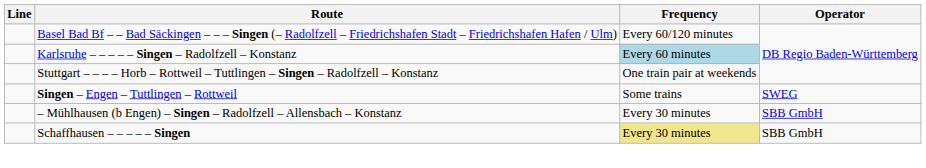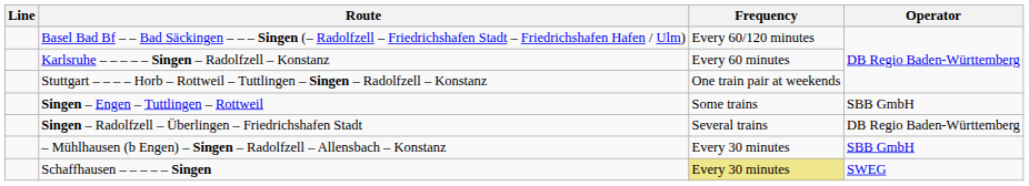 <table class="wikitable">
 <tr style="background-color:#e3e3e3;">
 <th>Line</th>
 <th>Route</th>
 <th>Frequency</th>
 <th>Operator</th>
 </tr>
 <tr>
 <td align="center"></td>
 <td><a href='#'>Basel Bad Bf</a> –  – <a href='#'>Bad Säckingen</a> –  –  – <strong>Singen</strong> (– <a href='#'>Radolfzell</a> – <a href='#'>Friedrichshafen Stadt</a> – <a href='#'>Friedrichshafen Hafen</a> / <a href='#'>Ulm</a>)</td>
 <td>Every 60/120 minutes</td>
 <td rowspan="3"><a href='#'>DB Regio Baden-Württemberg</a></td>
 </tr>
 <tr>
 <td align="center"></td>
 <td><a href='#'>Karlsruhe</a> –  –  –  –  – <strong>Singen</strong> – Radolfzell – Konstanz</td>
-<td style="background: lightblue;">Every 60 minutes</td>
+<td>Every 60 minutes</td>
 </tr>
 <tr>
 <td align="center"></td>
 <td>Stuttgart –  –  –  – Horb – Rottweil – Tuttlingen – <strong>Singen</strong> – Radolfzell – Konstanz</td>
 <td>One train pair at weekends</td>
 </tr>
 <tr>
 <td></td>
 <td><strong>Singen</strong> – <a href='#'>Engen</a> – <a href='#'>Tuttlingen</a> – <a href='#'>Rottweil</a></td>
 <td>Some trains</td>
-<td><a href='#'>SWEG</a></td>
+<td>SBB GmbH</td>
+</tr>
+<tr>
+<td align="center"></td>
+<td><strong>Singen</strong> – Radolfzell – Überlingen – Friedrichshafen Stadt</td>
+<td>Several trains</td>
+<td>DB Regio Baden-Württemberg</td>
 </tr>
 <tr>
 <td align="center"></td>
 <td> – Mühlhausen (b Engen) – <strong>Singen</strong> – Radolfzell – Allensbach – Konstanz</td>
 <td>Every 30 minutes</td>
 <td><a href='#'>SBB GmbH</a></td>
 </tr>
 <tr>
 <td align="center"></td>
 <td>Schaffhausen –  –  –  –  – <strong>Singen</strong></td>
 <td style="background: khaki;">Every 30 minutes</td>
-<td>SBB GmbH</td>
+<td><a href='#'>SWEG</a></td>
 </tr>
 </table>
